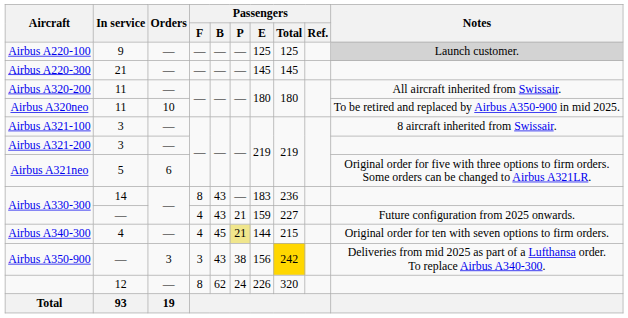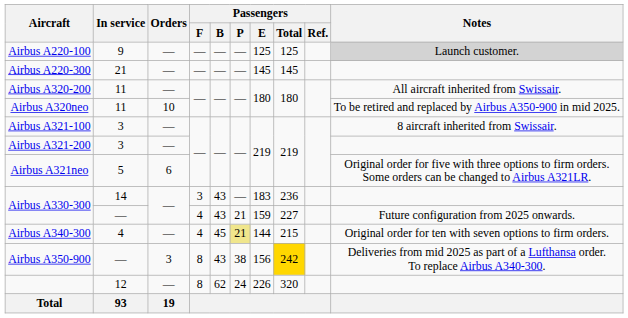 <table class="wikitable" style="border-collapse:collapse;text-align:center;margin:auto;">
 <tr>
 <th rowspan="2">Aircraft</th>
 <th rowspan="2">In service</th>
 <th rowspan="2">Orders</th>
 <th colspan="6">Passengers</th>
 <th rowspan="2">Notes</th>
 </tr>
 <tr>
 <th style="width:20px;"><abbr>F</abbr></th>
 <th style="width:20px;"><abbr>B</abbr></th>
 <th style="width:20px;"><abbr>P</abbr></th>
 <th style="width:20px;"><abbr>E</abbr></th>
 <th>Total</th>
 <th>Ref.</th>
 </tr>
 <tr>
 <td><a href='#'>Airbus A220-100</a></td>
 <td>9</td>
 <td>—</td>
 <td>—</td>
 <td>—</td>
 <td>—</td>
 <td>125</td>
 <td>125</td>
 <td></td>
 <td style="background: lightgrey;">Launch customer.</td>
 </tr>
 <tr>
 <td><a href='#'>Airbus A220-300</a></td>
 <td>21</td>
 <td>—</td>
 <td>—</td>
 <td>—</td>
 <td>—</td>
 <td>145</td>
 <td>145</td>
 <td></td>
 <td></td>
 </tr>
 <tr>
 <td><a href='#'>Airbus A320-200</a></td>
 <td>11</td>
 <td>—</td>
 <td rowspan="2">—</td>
 <td rowspan="2">—</td>
 <td rowspan="2">—</td>
 <td rowspan="2">180</td>
 <td rowspan="2">180</td>
 <td rowspan="2"></td>
 <td>All aircraft inherited from <a href='#'>Swissair</a>.</td>
 </tr>
 <tr>
 <td><a href='#'>Airbus A320neo</a></td>
 <td>11</td>
 <td>10</td>
 <td>To be retired and replaced by <a href='#'>Airbus A350-900</a> in mid 2025.</td>
 </tr>
 <tr>
 <td><a href='#'>Airbus A321-100</a></td>
 <td>3</td>
 <td>—</td>
 <td rowspan="3">—</td>
 <td rowspan="3">—</td>
 <td rowspan="3">—</td>
 <td rowspan="3">219</td>
 <td rowspan="3">219</td>
 <td rowspan="3"></td>
 <td>8 aircraft inherited from <a href='#'>Swissair</a>.</td>
 </tr>
 <tr>
 <td><a href='#'>Airbus A321-200</a></td>
 <td>3</td>
 <td>—</td>
 <td></td>
 </tr>
 <tr>
 <td><a href='#'>Airbus A321neo</a></td>
 <td>5</td>
 <td>6</td>
 <td>Original order for five with three options to firm orders.<br>Some orders can be changed to <a href='#'>Airbus A321LR</a>.</td>
 </tr>
 <tr>
 <td rowspan="2"><a href='#'>Airbus A330-300</a></td>
 <td>14</td>
 <td rowspan="2">—</td>
-<td>8</td>
+<td>3</td>
 <td>43</td>
 <td>—</td>
 <td>183</td>
 <td>236</td>
 <td></td>
 <td></td>
 </tr>
 <tr>
 <td>—</td>
 <td>4</td>
 <td>43</td>
 <td>21</td>
 <td>159</td>
 <td>227</td>
 <td></td>
 <td>Future configuration from 2025 onwards.</td>
 </tr>
 <tr>
 <td><a href='#'>Airbus A340-300</a></td>
 <td>4</td>
 <td>—</td>
 <td>4</td>
 <td>45</td>
 <td style="background: khaki;">21</td>
 <td>144</td>
 <td>215</td>
 <td></td>
 <td>Original order for ten with seven options to firm orders.</td>
 </tr>
 <tr>
 <td><a href='#'>Airbus A350-900</a></td>
 <td>—</td>
 <td>3</td>
-<td>3</td>
+<td>8</td>
 <td>43</td>
 <td>38</td>
 <td>156</td>
 <td style="background: gold;">242</td>
 <td></td>
 <td>Deliveries from mid 2025 as part of a <a href='#'>Lufthansa</a> order. <br> To replace <a href='#'>Airbus A340-300</a>.</td>
 </tr>
 <tr>
 <td></td>
 <td>12</td>
 <td>—</td>
 <td>8</td>
 <td>62</td>
 <td>24</td>
 <td>226</td>
 <td>320</td>
 <td></td>
 <td></td>
 </tr>
 <tr>
 <th>Total</th>
 <th>93</th>
 <th>19</th>
 <th colspan=6></th>
 <th></th>
 </tr>
 </table>
